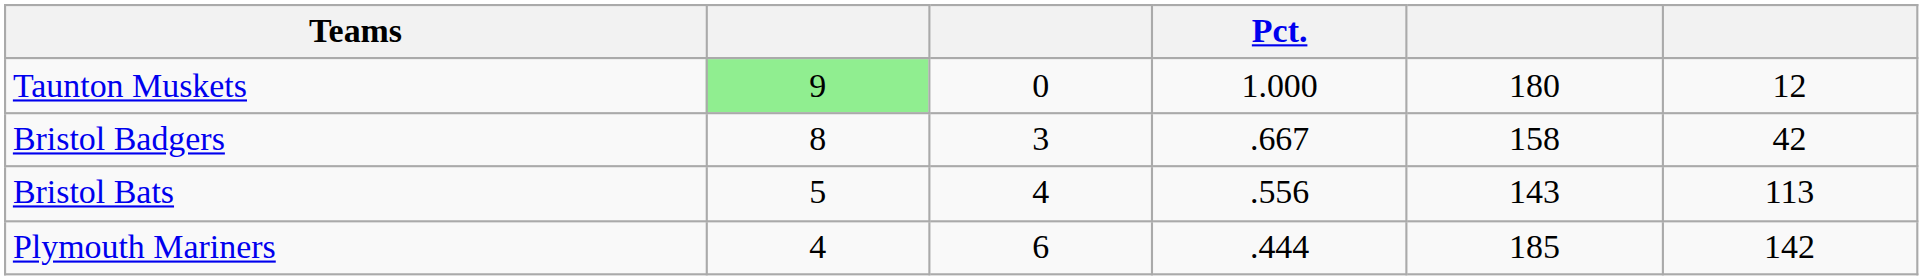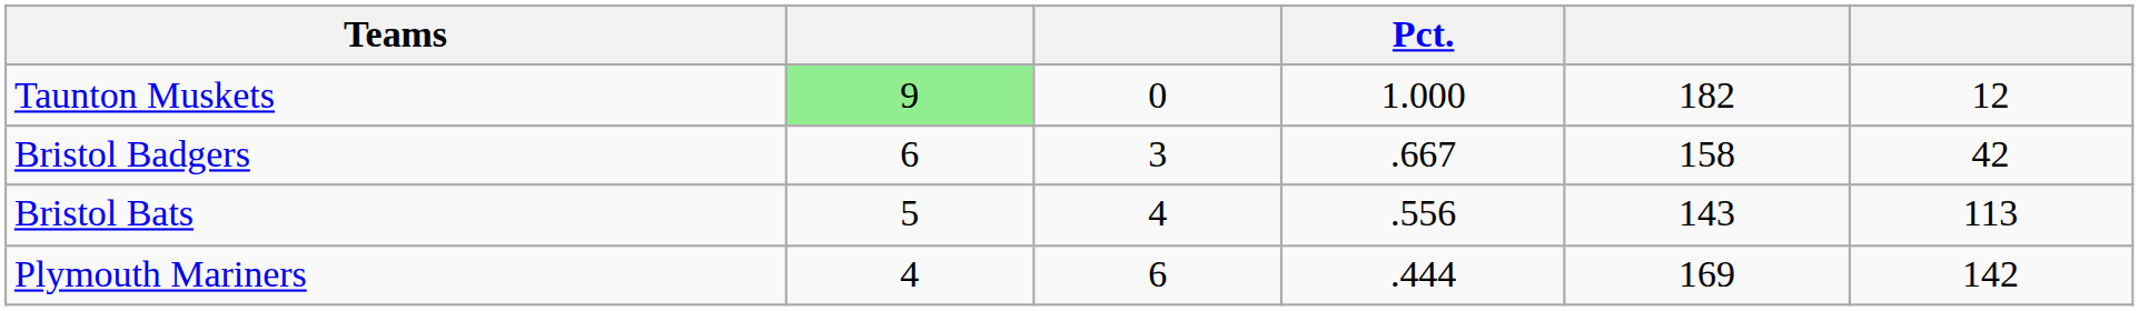 <table class="wikitable sortable" width="57%" style="text-align:center;">
 <tr>
 <th width="22%">Teams</th>
 <th width="7%"></th>
 <th width="7%"></th>
 <th width="8%"><a href='#'>Pct.</a></th>
 <th width="8%"></th>
 <th width="8%"></th>
 </tr>
 <tr>
 <td align=left><a href='#'>Taunton Muskets</a></td>
 <td style="background: lightgreen;">9</td>
 <td>0</td>
 <td>1.000</td>
-<td>180</td>
+<td>182</td>
 <td>12</td>
 </tr>
 <tr>
 <td align=left><a href='#'>Bristol Badgers</a></td>
-<td>8</td>
+<td>6</td>
 <td>3</td>
 <td>.667</td>
 <td>158</td>
 <td>42</td>
 </tr>
 <tr>
 <td align=left><a href='#'>Bristol Bats</a></td>
 <td>5</td>
 <td>4</td>
 <td>.556</td>
 <td>143</td>
 <td>113</td>
 </tr>
 <tr>
 <td align=left><a href='#'>Plymouth Mariners</a></td>
 <td>4</td>
 <td>6</td>
 <td>.444</td>
-<td>185</td>
+<td>169</td>
 <td>142</td>
 </tr>
 </table>
